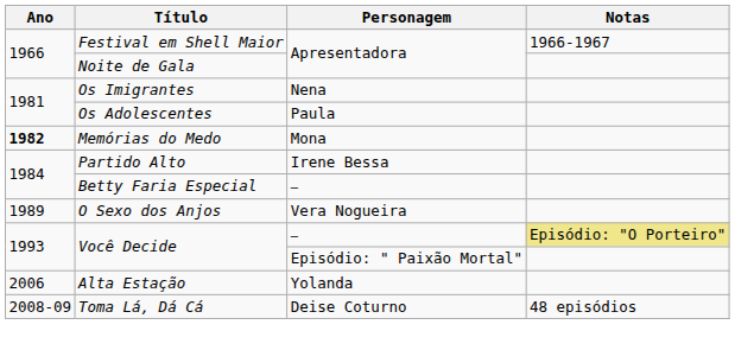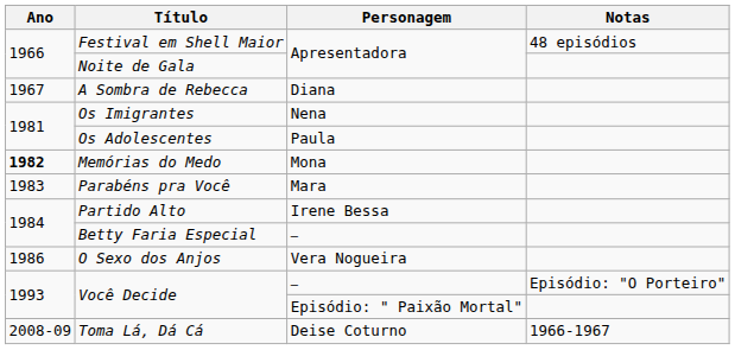 <table class="wikitable">
 <tr>
 <th>Ano</th>
 <th>Título</th>
 <th>Personagem</th>
 <th>Notas</th>
 </tr>
 <tr>
 <td rowspan="2">1966</td>
 <td><em>Festival em Shell Maior</em></td>
 <td rowspan="2">Apresentadora</td>
-<td>1966-1967</td>
+<td>48 episódios</td>
 </tr>
 <tr>
 <td><em>Noite de Gala</em></td>
+<td></td>
+</tr>
+<tr>
+<td>1967</td>
+<td><em>A Sombra de Rebecca</em></td>
+<td>Diana</td>
 <td></td>
 </tr>
 <tr>
 <td rowspan="2">1981</td>
 <td><em>Os Imigrantes</em></td>
 <td>Nena</td>
 <td></td>
 </tr>
 <tr>
 <td><em>Os Adolescentes</em></td>
 <td>Paula</td>
 <td></td>
 </tr>
 <tr>
 <td><strong>1982</strong></td>
 <td><em>Memórias do Medo</em></td>
 <td>Mona</td>
 <td></td>
 </tr>
 <tr>
+<td>1983</td>
+<td><em>Parabéns pra Você</em></td>
+<td>Mara</td>
+<td></td>
+</tr>
+<tr>
 <td rowspan="2">1984</td>
 <td><em>Partido Alto</em></td>
 <td>Irene Bessa</td>
 <td></td>
 </tr>
 <tr>
 <td><em>Betty Faria Especial</em></td>
 <td><small>—</small></td>
 <td></td>
 </tr>
 <tr>
-<td>1989</td>
+<td>1986</td>
 <td><em>O Sexo dos Anjos</em></td>
 <td>Vera Nogueira</td>
 <td></td>
 </tr>
 <tr>
 <td rowspan="2">1993</td>
 <td rowspan="2"><em>Você Decide</em></td>
 <td><small>—</small></td>
-<td style="background: khaki;">Episódio: "O Porteiro"</td>
+<td>Episódio: "O Porteiro"</td>
 </tr>
 <tr>
 <td>Episódio: " Paixão Mortal"</td>
 <td></td>
 </tr>
 <tr>
-<td>2006</td>
-<td><em>Alta Estação</em></td>
-<td>Yolanda</td>
-<td></td>
-</tr>
-<tr>
 <td>2008-09</td>
 <td><em>Toma Lá, Dá Cá</em></td>
 <td>Deise Coturno</td>
-<td>48 episódios</td>
+<td>1966-1967</td>
 </tr>
 </table>
